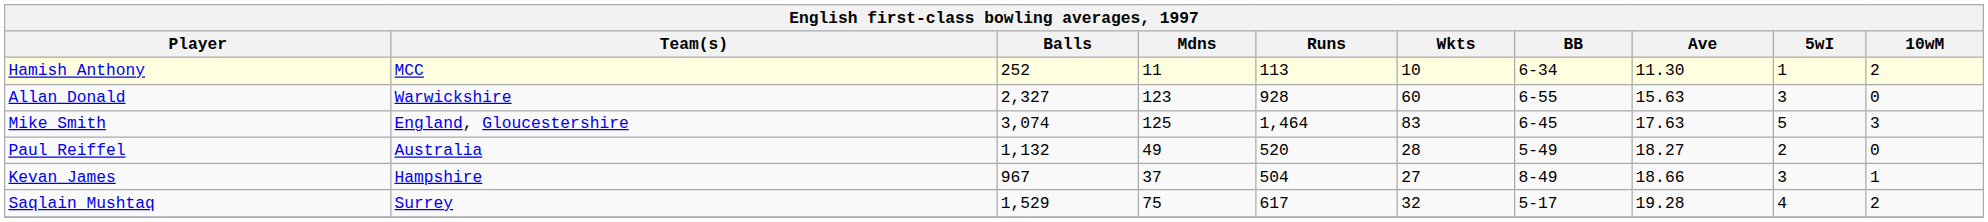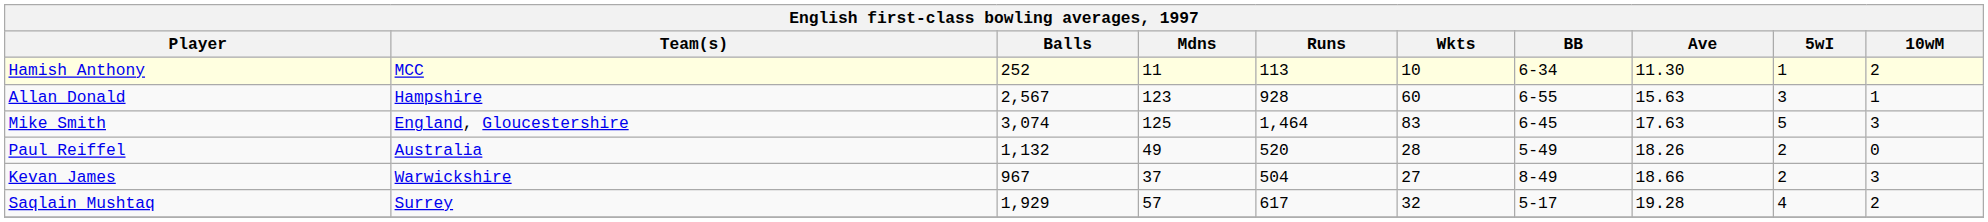 <table class="wikitable" width="100%">
 <tr>
 <th bgcolor="#efefef" colspan=14>English first-class bowling averages, 1997</th>
 </tr>
 <tr bgcolor="#efefef">
 <th>Player</th>
 <th>Team(s)</th>
 <th>Balls</th>
 <th>Mdns</th>
 <th>Runs</th>
 <th>Wkts</th>
 <th>BB</th>
 <th>Ave</th>
 <th>5wI</th>
 <th>10wM</th>
 </tr>
 <tr bgcolor="#ffffe0">
 <td><a href='#'>Hamish Anthony</a></td>
 <td><a href='#'>MCC</a></td>
 <td>252</td>
 <td>11</td>
 <td>113</td>
 <td>10</td>
 <td>6-34</td>
 <td>11.30</td>
 <td>1</td>
 <td>2</td>
 </tr>
 <tr>
 <td><a href='#'>Allan Donald</a></td>
-<td><a href='#'>Warwickshire</a></td>
-<td>2,327</td>
+<td><a href='#'>Hampshire</a></td>
+<td>2,567</td>
 <td>123</td>
 <td>928</td>
 <td>60</td>
 <td>6-55</td>
 <td>15.63</td>
 <td>3</td>
-<td>0</td>
+<td>1</td>
 </tr>
 <tr>
 <td><a href='#'>Mike Smith</a></td>
 <td><a href='#'>England</a>, <a href='#'>Gloucestershire</a></td>
 <td>3,074</td>
 <td>125</td>
 <td>1,464</td>
 <td>83</td>
 <td>6-45</td>
 <td>17.63</td>
 <td>5</td>
 <td>3</td>
 </tr>
 <tr>
 <td><a href='#'>Paul Reiffel</a></td>
 <td><a href='#'>Australia</a></td>
 <td>1,132</td>
 <td>49</td>
 <td>520</td>
 <td>28</td>
 <td>5-49</td>
-<td>18.27</td>
+<td>18.26</td>
 <td>2</td>
 <td>0</td>
 </tr>
 <tr>
 <td><a href='#'>Kevan James</a></td>
-<td><a href='#'>Hampshire</a></td>
+<td><a href='#'>Warwickshire</a></td>
 <td>967</td>
 <td>37</td>
 <td>504</td>
 <td>27</td>
 <td>8-49</td>
 <td>18.66</td>
+<td>2</td>
 <td>3</td>
-<td>1</td>
 </tr>
 <tr>
 <td><a href='#'>Saqlain Mushtaq</a></td>
 <td><a href='#'>Surrey</a></td>
-<td>1,529</td>
-<td>75</td>
+<td>1,929</td>
+<td>57</td>
 <td>617</td>
 <td>32</td>
 <td>5-17</td>
 <td>19.28</td>
 <td>4</td>
 <td>2</td>
 </tr>
 <tr>
 </tr>
 </table>
